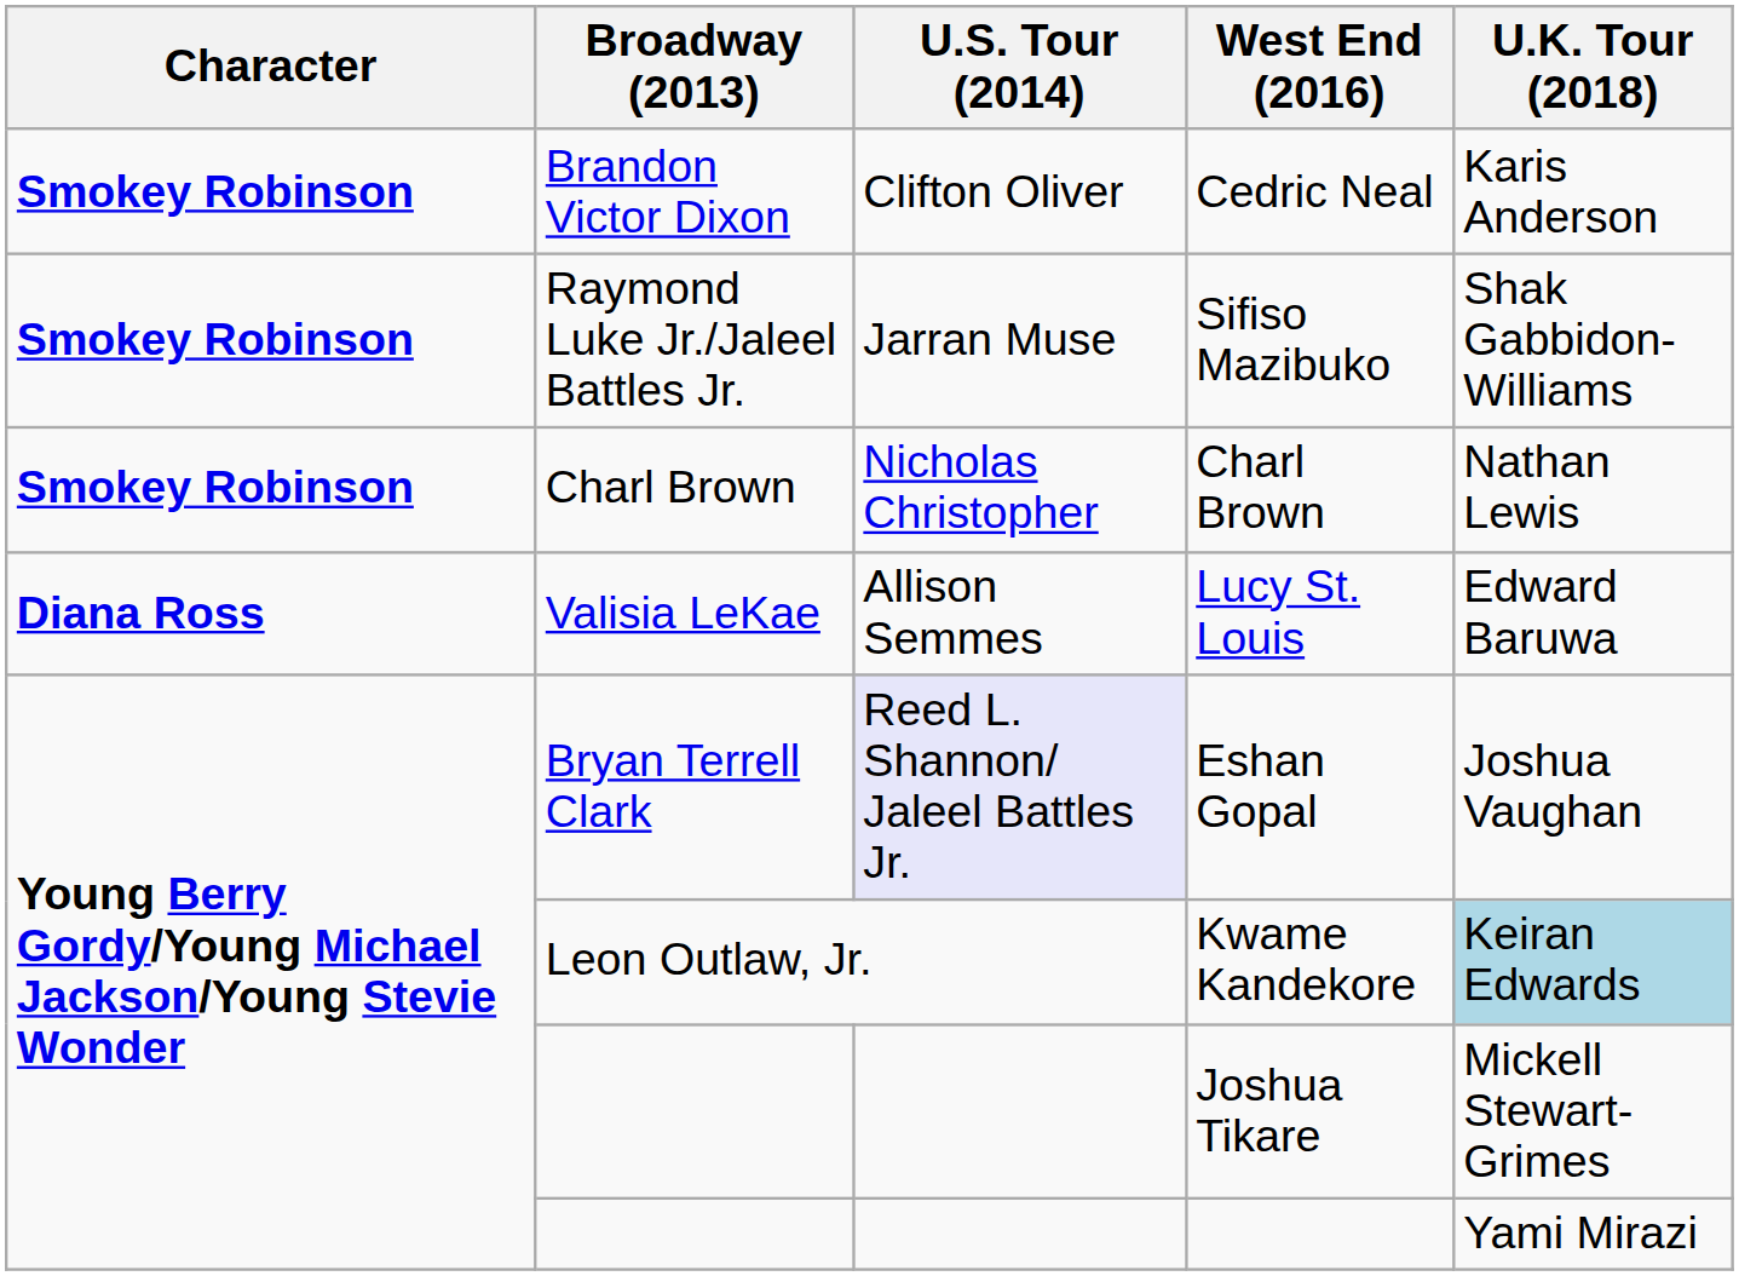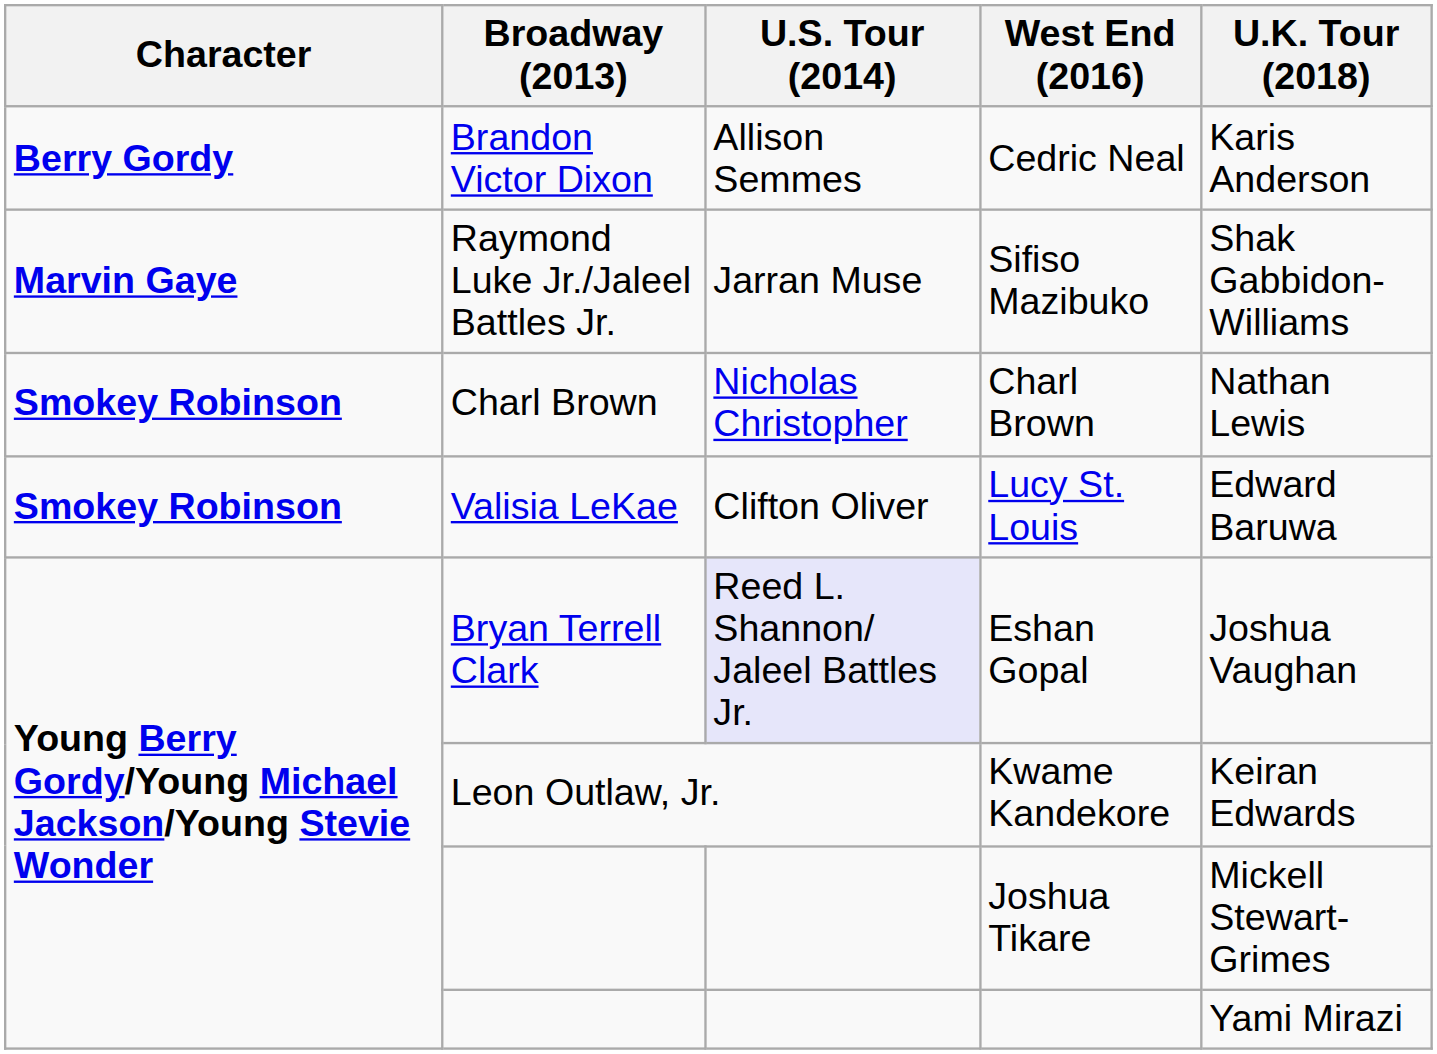 <table class="wikitable">
 <tr>
 <th scope="col">Character</th>
 <th scope="col">Broadway (2013)</th>
 <th scope="col">U.S. Tour (2014)</th>
 <th scope="col">West End (2016)</th>
 <th scope="col">U.K.  Tour (2018)</th>
 </tr>
 <tr>
-<td scope="row"><strong><a href='#'>Smokey Robinson</a></strong></td>
+<td scope="row"><strong><a href='#'>Berry Gordy</a></strong></td>
 <td><a href='#'>Brandon Victor Dixon</a></td>
-<td>Clifton Oliver</td>
+<td>Allison Semmes</td>
 <td>Cedric Neal</td>
 <td>Karis Anderson</td>
 </tr>
 <tr>
-<td scope="row"><strong><a href='#'>Smokey Robinson</a></strong></td>
+<td scope="row"><strong><a href='#'>Marvin Gaye</a></strong></td>
 <td>Raymond Luke Jr./Jaleel Battles Jr.</td>
 <td>Jarran Muse</td>
 <td>Sifiso Mazibuko</td>
 <td>Shak Gabbidon-Williams</td>
 </tr>
 <tr>
 <td scope="row"><strong><a href='#'>Smokey Robinson</a></strong></td>
 <td>Charl Brown</td>
 <td><a href='#'>Nicholas Christopher</a></td>
 <td>Charl Brown</td>
 <td>Nathan Lewis</td>
 </tr>
 <tr>
-<td scope="row"><strong><a href='#'>Diana Ross</a></strong></td>
+<td scope="row"><strong><a href='#'>Smokey Robinson</a></strong></td>
 <td><a href='#'>Valisia LeKae</a></td>
-<td>Allison Semmes</td>
+<td>Clifton Oliver</td>
 <td><a href='#'>Lucy St. Louis</a></td>
 <td>Edward Baruwa</td>
 </tr>
 <tr>
 <td scope="row" rowspan="4"><strong>Young <a href='#'>Berry Gordy</a>/Young <a href='#'>Michael Jackson</a>/Young <a href='#'>Stevie Wonder</a></strong></td>
 <td><a href='#'>Bryan Terrell Clark</a></td>
 <td style="background: lavender;">Reed L. Shannon/ Jaleel Battles Jr.</td>
 <td>Eshan Gopal</td>
 <td>Joshua Vaughan</td>
 </tr>
 <tr>
 <td colspan="2">Leon Outlaw, Jr.</td>
 <td>Kwame Kandekore</td>
-<td style="background: lightblue;">Keiran Edwards</td>
+<td>Keiran Edwards</td>
 </tr>
 <tr>
 <td></td>
 <td></td>
 <td>Joshua Tikare</td>
 <td>Mickell Stewart-Grimes</td>
 </tr>
 <tr>
 <td></td>
 <td></td>
 <td></td>
 <td>Yami Mirazi</td>
 </tr>
 </table>
